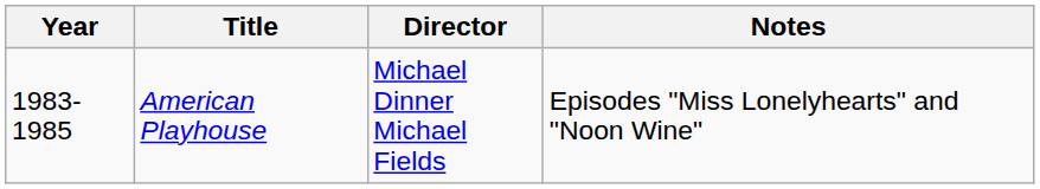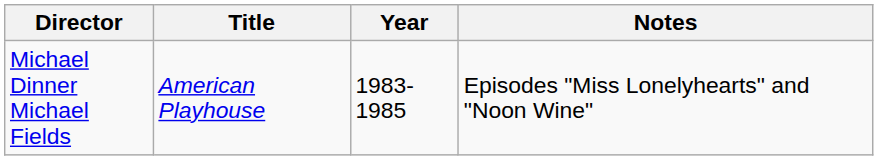 <table class="wikitable">
 <tr>
+<th>Director</th>
+<th>Title</th>
 <th>Year</th>
-<th>Title</th>
-<th>Director</th>
 <th>Notes</th>
 </tr>
 <tr>
+<td><a href='#'>Michael Dinner</a><br><a href='#'>Michael Fields</a></td>
+<td><em><a href='#'>American Playhouse</a></em></td>
 <td>1983-1985</td>
-<td><em><a href='#'>American Playhouse</a></em></td>
-<td><a href='#'>Michael Dinner</a><br><a href='#'>Michael Fields</a></td>
 <td>Episodes "Miss Lonelyhearts" and "Noon Wine"</td>
 </tr>
 </table>
